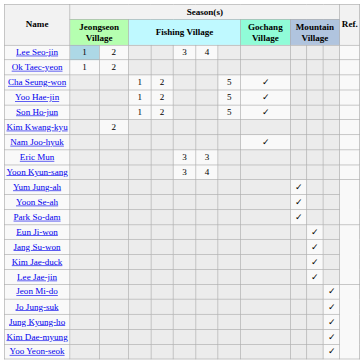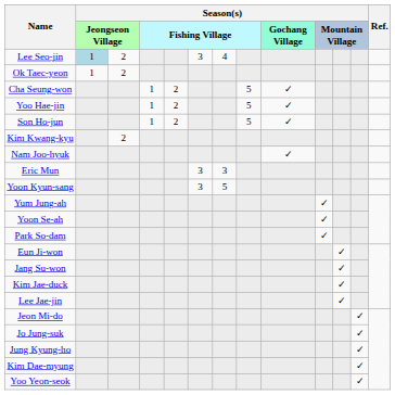 <table class="wikitable" style="text-align:center; font-size:90%;">
 <tr>
 <th rowspan="2">Name</th>
 <th colspan="11">Season(s)</th>
 <th rowspan="2">Ref.</th>
 </tr>
 <tr>
 <td colspan="2" style="max-width:6em;" bgcolor="#b5ffb0"><strong>Jeongseon Village</strong></td>
 <td colspan="5" bgcolor="#bff9ff"><strong>Fishing Village</strong></td>
 <td style="max-width:5em;" bgcolor="#90fcd8"><strong>Gochang Village</strong></td>
 <td colspan="3" style="max-width:5em;" bgcolor="#B0C4DE"><strong>Mountain Village</strong></td>
 </tr>
 <tr>
 <td><a href='#'>Lee Seo-jin</a></td>
 <td style="background: lightblue;">1</td>
 <td>2</td>
 <td bgcolor="#ECECEC"></td>
 <td bgcolor="#ECECEC"></td>
 <td style="width:2em;">3</td>
 <td style="width:2em;">4</td>
 <td bgcolor="#ECECEC"></td>
 <td bgcolor="#ECECEC"></td>
 <td bgcolor="#ECECEC"></td>
 <td bgcolor="#ECECEC"></td>
 <td bgcolor="#ECECEC"></td>
 <td></td>
 </tr>
 <tr>
 <td><a href='#'>Ok Taec-yeon</a></td>
 <td>1</td>
 <td>2</td>
 <td bgcolor="#ECECEC"></td>
 <td bgcolor="#ECECEC"></td>
 <td bgcolor="#ECECEC"></td>
 <td bgcolor="#ECECEC"></td>
 <td bgcolor="#ECECEC"></td>
 <td bgcolor="#ECECEC"></td>
 <td bgcolor="#ECECEC"></td>
 <td bgcolor="#ECECEC"></td>
 <td bgcolor="#ECECEC"></td>
 <td></td>
 </tr>
 <tr>
 <td><a href='#'>Cha Seung-won</a></td>
 <td bgcolor="#ECECEC"></td>
 <td bgcolor="#ECECEC"></td>
 <td style="width:2em;">1</td>
 <td style="width:2em;">2</td>
 <td bgcolor="#ECECEC"></td>
 <td bgcolor="#ECECEC"></td>
 <td style="width:2em;">5</td>
 <td>✓</td>
 <td bgcolor="#ECECEC"></td>
 <td bgcolor="#ECECEC"></td>
 <td bgcolor="#ECECEC"></td>
 <td></td>
 </tr>
 <tr>
 <td><a href='#'>Yoo Hae-jin</a></td>
 <td bgcolor="#ECECEC"></td>
 <td bgcolor="#ECECEC"></td>
 <td style="width:2em;">1</td>
 <td style="width:2em;">2</td>
 <td bgcolor="#ECECEC"></td>
 <td bgcolor="#ECECEC"></td>
 <td>5</td>
 <td>✓</td>
 <td bgcolor="#ECECEC"></td>
 <td bgcolor="#ECECEC"></td>
 <td bgcolor="#ECECEC"></td>
 <td></td>
 </tr>
 <tr>
 <td><a href='#'>Son Ho-jun</a></td>
 <td bgcolor="#ECECEC"></td>
 <td bgcolor="#ECECEC"></td>
 <td>1</td>
 <td>2</td>
 <td bgcolor="#ECECEC"></td>
 <td bgcolor="#ECECEC"></td>
 <td>5</td>
 <td>✓</td>
 <td bgcolor="#ECECEC"></td>
 <td bgcolor="#ECECEC"></td>
 <td bgcolor="#ECECEC"></td>
 <td></td>
 </tr>
 <tr>
 <td><a href='#'>Kim Kwang-kyu</a></td>
 <td bgcolor="#ECECEC"></td>
 <td>2</td>
 <td bgcolor="#ECECEC"></td>
 <td bgcolor="#ECECEC"></td>
 <td bgcolor="#ECECEC"></td>
 <td bgcolor="#ECECEC"></td>
 <td bgcolor="#ECECEC"></td>
 <td bgcolor="#ECECEC"></td>
 <td bgcolor="#ECECEC"></td>
 <td bgcolor="#ECECEC"></td>
 <td bgcolor="#ECECEC"></td>
 <td></td>
 </tr>
 <tr>
 <td><a href='#'>Nam Joo-hyuk</a></td>
 <td bgcolor="#ECECEC"></td>
 <td bgcolor="#ECECEC"></td>
 <td bgcolor="#ECECEC"></td>
 <td bgcolor="#ECECEC"></td>
 <td bgcolor="#ECECEC"></td>
 <td bgcolor="#ECECEC"></td>
 <td bgcolor="#ECECEC"></td>
 <td>✓</td>
 <td bgcolor="#ECECEC"></td>
 <td bgcolor="#ECECEC"></td>
 <td bgcolor="#ECECEC"></td>
 <td></td>
 </tr>
 <tr>
 <td><a href='#'>Eric Mun</a></td>
 <td bgcolor="#ECECEC"></td>
 <td bgcolor="#ECECEC"></td>
 <td bgcolor="#ECECEC"></td>
 <td bgcolor="#ECECEC"></td>
 <td>3</td>
 <td>3</td>
 <td bgcolor="#ECECEC"></td>
 <td bgcolor="#ECECEC"></td>
 <td bgcolor="#ECECEC"></td>
 <td bgcolor="#ECECEC"></td>
 <td bgcolor="#ECECEC"></td>
 <td></td>
 </tr>
 <tr>
 <td><a href='#'>Yoon Kyun-sang</a></td>
 <td bgcolor="#ECECEC"></td>
 <td bgcolor="#ECECEC"></td>
 <td bgcolor="#ECECEC"></td>
 <td bgcolor="#ECECEC"></td>
 <td>3</td>
-<td>4</td>
+<td>5</td>
 <td bgcolor="#ECECEC"></td>
 <td bgcolor="#ECECEC"></td>
 <td bgcolor="#ECECEC"></td>
 <td bgcolor="#ECECEC"></td>
 <td bgcolor="#ECECEC"></td>
 <td></td>
 </tr>
 <tr>
 <td><a href='#'>Yum Jung-ah</a></td>
 <td bgcolor="#ECECEC"></td>
 <td bgcolor="#ECECEC"></td>
 <td bgcolor="#ECECEC"></td>
 <td bgcolor="#ECECEC"></td>
 <td bgcolor="#ECECEC"></td>
 <td bgcolor="#ECECEC"></td>
 <td bgcolor="#ECECEC"></td>
 <td bgcolor="#ECECEC"></td>
 <td>✓</td>
 <td bgcolor="#ECECEC"></td>
 <td bgcolor="#ECECEC"></td>
 <td rowspan="3"></td>
 </tr>
 <tr>
 <td><a href='#'>Yoon Se-ah</a></td>
 <td bgcolor="#ECECEC"></td>
 <td bgcolor="#ECECEC"></td>
 <td bgcolor="#ECECEC"></td>
 <td bgcolor="#ECECEC"></td>
 <td bgcolor="#ECECEC"></td>
 <td bgcolor="#ECECEC"></td>
 <td bgcolor="#ECECEC"></td>
 <td bgcolor="#ECECEC"></td>
 <td>✓</td>
 <td bgcolor="#ECECEC"></td>
 <td bgcolor="#ECECEC"></td>
 </tr>
 <tr>
 <td><a href='#'>Park So-dam</a></td>
 <td bgcolor="#ECECEC"></td>
 <td bgcolor="#ECECEC"></td>
 <td bgcolor="#ECECEC"></td>
 <td bgcolor="#ECECEC"></td>
 <td bgcolor="#ECECEC"></td>
 <td bgcolor="#ECECEC"></td>
 <td bgcolor="#ECECEC"></td>
 <td bgcolor="#ECECEC"></td>
 <td>✓</td>
 <td bgcolor="#ECECEC"></td>
 <td bgcolor="#ECECEC"></td>
 </tr>
 <tr>
 <td><a href='#'>Eun Ji-won</a></td>
 <td bgcolor="#ECECEC"></td>
 <td bgcolor="#ECECEC"></td>
 <td bgcolor="#ECECEC"></td>
 <td bgcolor="#ECECEC"></td>
 <td bgcolor="#ECECEC"></td>
 <td bgcolor="#ECECEC"></td>
 <td bgcolor="#ECECEC"></td>
 <td bgcolor="#ECECEC"></td>
 <td bgcolor="#ECECEC"></td>
 <td>✓</td>
 <td bgcolor="#ECECEC"></td>
 <td rowspan="4"></td>
 </tr>
 <tr>
 <td><a href='#'>Jang Su-won</a></td>
 <td bgcolor="#ECECEC"></td>
 <td bgcolor="#ECECEC"></td>
 <td bgcolor="#ECECEC"></td>
 <td bgcolor="#ECECEC"></td>
 <td bgcolor="#ECECEC"></td>
 <td bgcolor="#ECECEC"></td>
 <td bgcolor="#ECECEC"></td>
 <td bgcolor="#ECECEC"></td>
 <td bgcolor="#ECECEC"></td>
 <td>✓</td>
 <td bgcolor="#ECECEC"></td>
 </tr>
 <tr>
 <td><a href='#'>Kim Jae-duck</a></td>
 <td bgcolor="#ECECEC"></td>
 <td bgcolor="#ECECEC"></td>
 <td bgcolor="#ECECEC"></td>
 <td bgcolor="#ECECEC"></td>
 <td bgcolor="#ECECEC"></td>
 <td bgcolor="#ECECEC"></td>
 <td bgcolor="#ECECEC"></td>
 <td bgcolor="#ECECEC"></td>
 <td bgcolor="#ECECEC"></td>
 <td>✓</td>
 <td bgcolor="#ECECEC"></td>
 </tr>
 <tr>
 <td><a href='#'>Lee Jae-jin</a></td>
 <td bgcolor="#ECECEC"></td>
 <td bgcolor="#ECECEC"></td>
 <td bgcolor="#ECECEC"></td>
 <td bgcolor="#ECECEC"></td>
 <td bgcolor="#ECECEC"></td>
 <td bgcolor="#ECECEC"></td>
 <td bgcolor="#ECECEC"></td>
 <td bgcolor="#ECECEC"></td>
 <td bgcolor="#ECECEC"></td>
 <td>✓</td>
 <td bgcolor="#ECECEC"></td>
 </tr>
 <tr>
 <td><a href='#'>Jeon Mi-do</a></td>
 <td bgcolor="#ECECEC"></td>
 <td bgcolor="#ECECEC"></td>
 <td bgcolor="#ECECEC"></td>
 <td bgcolor="#ECECEC"></td>
 <td bgcolor="#ECECEC"></td>
 <td bgcolor="#ECECEC"></td>
 <td bgcolor="#ECECEC"></td>
 <td bgcolor="#ECECEC"></td>
 <td bgcolor="#ECECEC"></td>
 <td bgcolor="#ECECEC"></td>
 <td>✓</td>
 <td rowspan="5"></td>
 </tr>
 <tr>
 <td><a href='#'>Jo Jung-suk</a></td>
 <td bgcolor="#ECECEC"></td>
 <td bgcolor="#ECECEC"></td>
 <td bgcolor="#ECECEC"></td>
 <td bgcolor="#ECECEC"></td>
 <td bgcolor="#ECECEC"></td>
 <td bgcolor="#ECECEC"></td>
 <td bgcolor="#ECECEC"></td>
 <td bgcolor="#ECECEC"></td>
 <td bgcolor="#ECECEC"></td>
 <td bgcolor="#ECECEC"></td>
 <td>✓</td>
 </tr>
 <tr>
 <td><a href='#'>Jung Kyung-ho</a></td>
 <td bgcolor="#ECECEC"></td>
 <td bgcolor="#ECECEC"></td>
 <td bgcolor="#ECECEC"></td>
 <td bgcolor="#ECECEC"></td>
 <td bgcolor="#ECECEC"></td>
 <td bgcolor="#ECECEC"></td>
 <td bgcolor="#ECECEC"></td>
 <td bgcolor="#ECECEC"></td>
 <td bgcolor="#ECECEC"></td>
 <td bgcolor="#ECECEC"></td>
 <td>✓</td>
 </tr>
 <tr>
 <td><a href='#'>Kim Dae-myung</a></td>
 <td bgcolor="#ECECEC"></td>
 <td bgcolor="#ECECEC"></td>
 <td bgcolor="#ECECEC"></td>
 <td bgcolor="#ECECEC"></td>
 <td bgcolor="#ECECEC"></td>
 <td bgcolor="#ECECEC"></td>
 <td bgcolor="#ECECEC"></td>
 <td bgcolor="#ECECEC"></td>
 <td bgcolor="#ECECEC"></td>
 <td bgcolor="#ECECEC"></td>
 <td>✓</td>
 </tr>
 <tr>
 <td><a href='#'>Yoo Yeon-seok</a></td>
 <td bgcolor="#ECECEC"></td>
 <td bgcolor="#ECECEC"></td>
 <td bgcolor="#ECECEC"></td>
 <td bgcolor="#ECECEC"></td>
 <td bgcolor="#ECECEC"></td>
 <td bgcolor="#ECECEC"></td>
 <td bgcolor="#ECECEC"></td>
 <td bgcolor="#ECECEC"></td>
 <td bgcolor="#ECECEC"></td>
 <td bgcolor="#ECECEC"></td>
 <td>✓</td>
 </tr>
 </table>
